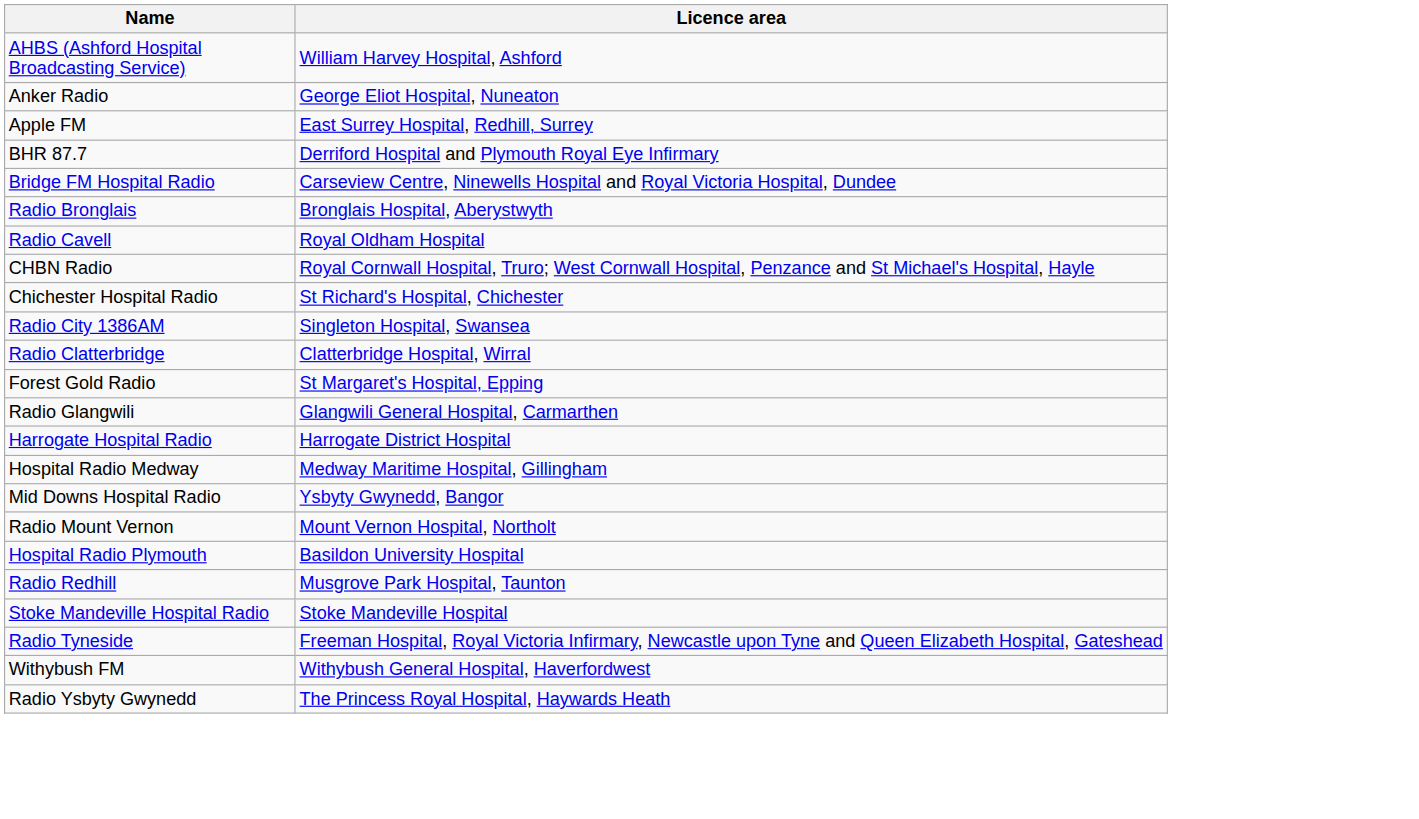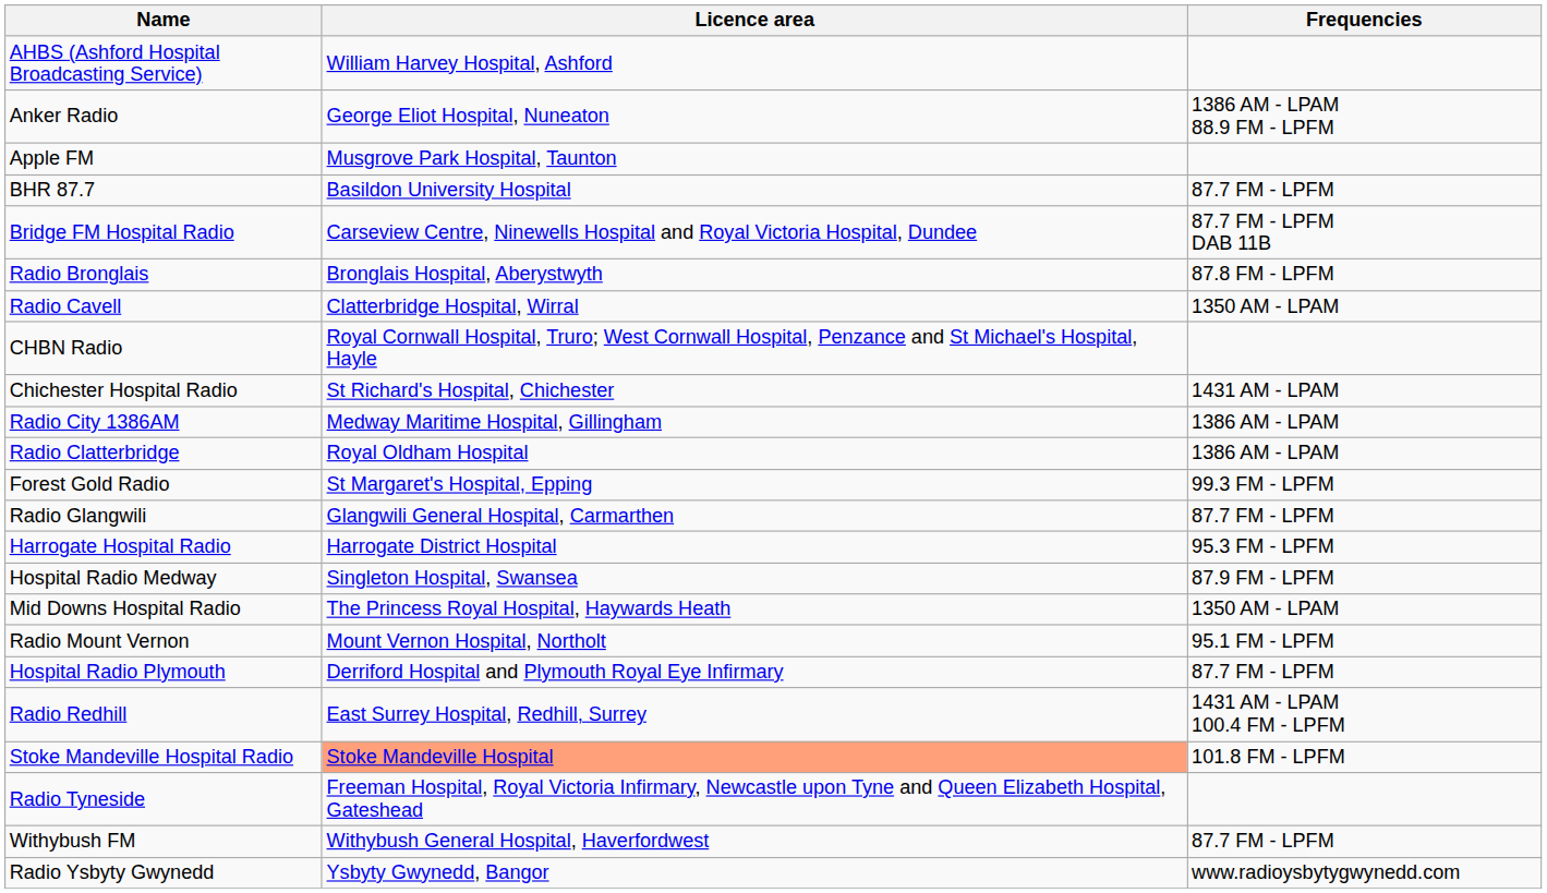 <table class="wikitable sortable">
 <tr>
 <th width=250>Name</th>
 <th>Licence area</th>
+<th width=280>Frequencies</th>
 </tr>
 <tr>
 <td><a href='#'>AHBS (Ashford Hospital Broadcasting Service)</a></td>
 <td><a href='#'>William Harvey Hospital</a>, <a href='#'>Ashford</a></td>
+<td></td>
 </tr>
 <tr>
 <td>Anker Radio</td>
 <td><a href='#'>George Eliot Hospital</a>, <a href='#'>Nuneaton</a></td>
+<td>1386 AM - LPAM<br>88.9 FM - LPFM</td>
 </tr>
 <tr>
 <td>Apple FM</td>
-<td><a href='#'>East Surrey Hospital</a>, <a href='#'>Redhill, Surrey</a></td>
+<td><a href='#'>Musgrove Park Hospital</a>, <a href='#'>Taunton</a></td>
+<td></td>
 </tr>
 <tr>
 <td>BHR 87.7</td>
-<td><a href='#'>Derriford Hospital</a> and <a href='#'>Plymouth Royal Eye Infirmary</a></td>
+<td><a href='#'>Basildon University Hospital</a></td>
+<td>87.7 FM - LPFM</td>
 </tr>
 <tr>
 <td><a href='#'>Bridge FM Hospital Radio</a></td>
 <td><a href='#'>Carseview Centre</a>, <a href='#'>Ninewells Hospital</a> and <a href='#'>Royal Victoria Hospital</a>, <a href='#'>Dundee</a></td>
+<td>87.7 FM - LPFM<br>DAB 11B </td>
 </tr>
 <tr>
 <td><a href='#'>Radio Bronglais</a></td>
 <td><a href='#'>Bronglais Hospital</a>, <a href='#'>Aberystwyth</a></td>
+<td>87.8 FM - LPFM</td>
 </tr>
 <tr>
 <td><a href='#'>Radio Cavell</a></td>
-<td><a href='#'>Royal Oldham Hospital</a></td>
+<td><a href='#'>Clatterbridge Hospital</a>, <a href='#'>Wirral</a></td>
+<td>1350 AM - LPAM</td>
 </tr>
 <tr>
 <td>CHBN Radio</td>
 <td><a href='#'>Royal Cornwall Hospital</a>, <a href='#'>Truro</a>; <a href='#'>West Cornwall Hospital</a>, <a href='#'>Penzance</a> and <a href='#'>St Michael's Hospital</a>, <a href='#'>Hayle</a></td>
+<td></td>
 </tr>
 <tr>
 <td>Chichester Hospital Radio</td>
 <td><a href='#'>St Richard's Hospital</a>, <a href='#'>Chichester</a></td>
+<td>1431 AM - LPAM</td>
 </tr>
 <tr>
 <td><a href='#'>Radio City 1386AM</a></td>
-<td><a href='#'>Singleton Hospital</a>, <a href='#'>Swansea</a></td>
+<td><a href='#'>Medway Maritime Hospital</a>, <a href='#'>Gillingham</a></td>
+<td>1386 AM - LPAM</td>
 </tr>
 <tr>
 <td><a href='#'>Radio Clatterbridge</a></td>
-<td><a href='#'>Clatterbridge Hospital</a>, <a href='#'>Wirral</a></td>
+<td><a href='#'>Royal Oldham Hospital</a></td>
+<td>1386 AM - LPAM</td>
 </tr>
 <tr>
 <td>Forest Gold Radio</td>
 <td><a href='#'>St Margaret's Hospital, Epping</a></td>
+<td>99.3 FM - LPFM</td>
 </tr>
 <tr>
 <td>Radio Glangwili</td>
 <td><a href='#'>Glangwili General Hospital</a>, <a href='#'>Carmarthen</a></td>
+<td>87.7 FM - LPFM</td>
 </tr>
 <tr>
 <td><a href='#'>Harrogate Hospital Radio</a></td>
 <td><a href='#'>Harrogate District Hospital</a></td>
+<td>95.3 FM - LPFM</td>
 </tr>
 <tr>
 <td>Hospital Radio Medway</td>
-<td><a href='#'>Medway Maritime Hospital</a>, <a href='#'>Gillingham</a></td>
+<td><a href='#'>Singleton Hospital</a>, <a href='#'>Swansea</a></td>
+<td>87.9 FM - LPFM</td>
 </tr>
 <tr>
 <td>Mid Downs Hospital Radio</td>
-<td><a href='#'>Ysbyty Gwynedd</a>, <a href='#'>Bangor</a></td>
+<td><a href='#'>The Princess Royal Hospital</a>, <a href='#'>Haywards Heath</a></td>
+<td>1350 AM - LPAM</td>
 </tr>
 <tr>
 <td>Radio Mount Vernon</td>
 <td><a href='#'>Mount Vernon Hospital</a>, <a href='#'>Northolt</a></td>
+<td>95.1 FM - LPFM</td>
 </tr>
 <tr>
 <td><a href='#'>Hospital Radio Plymouth</a></td>
-<td><a href='#'>Basildon University Hospital</a></td>
+<td><a href='#'>Derriford Hospital</a> and <a href='#'>Plymouth Royal Eye Infirmary</a></td>
+<td>87.7 FM - LPFM<br></td>
 </tr>
 <tr>
 <td><a href='#'>Radio Redhill</a></td>
-<td><a href='#'>Musgrove Park Hospital</a>, <a href='#'>Taunton</a></td>
+<td><a href='#'>East Surrey Hospital</a>, <a href='#'>Redhill, Surrey</a></td>
+<td>1431 AM - LPAM<br>100.4 FM - LPFM</td>
 </tr>
 <tr>
 <td><a href='#'>Stoke Mandeville Hospital Radio</a></td>
-<td><a href='#'>Stoke Mandeville Hospital</a></td>
+<td style="background: lightsalmon;"><a href='#'>Stoke Mandeville Hospital</a></td>
+<td>101.8 FM - LPFM</td>
 </tr>
 <tr>
 <td><a href='#'>Radio Tyneside</a></td>
 <td><a href='#'>Freeman Hospital</a>, <a href='#'>Royal Victoria Infirmary</a>, <a href='#'>Newcastle upon Tyne</a> and <a href='#'>Queen Elizabeth Hospital</a>, <a href='#'>Gateshead</a></td>
+<td></td>
 </tr>
 <tr>
 <td>Withybush FM</td>
 <td><a href='#'>Withybush General Hospital</a>, <a href='#'>Haverfordwest</a></td>
+<td>87.7 FM - LPFM</td>
 </tr>
 <tr>
 <td>Radio Ysbyty Gwynedd</td>
-<td><a href='#'>The Princess Royal Hospital</a>, <a href='#'>Haywards Heath</a></td>
+<td><a href='#'>Ysbyty Gwynedd</a>, <a href='#'>Bangor</a></td>
+<td>www.radioysbytygwynedd.com</td>
 </tr>
 </table>
